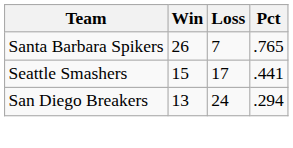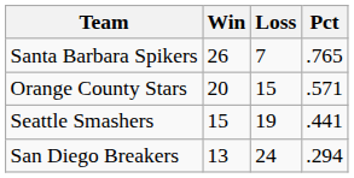 <table class="wikitable">
 <tr>
 <th>Team</th>
 <th>Win</th>
 <th>Loss</th>
 <th>Pct</th>
 </tr>
 <tr>
 <td>Santa Barbara Spikers</td>
 <td>26</td>
 <td>7</td>
 <td>.765</td>
 </tr>
 <tr>
+<td>Orange County Stars</td>
+<td>20</td>
+<td>15</td>
+<td>.571</td>
+</tr>
+<tr>
 <td>Seattle Smashers</td>
 <td>15</td>
-<td>17</td>
+<td>19</td>
 <td>.441</td>
 </tr>
 <tr>
 <td>San Diego Breakers</td>
 <td>13</td>
 <td>24</td>
 <td>.294</td>
 </tr>
 </table>
